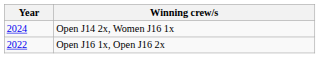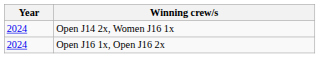 <table class="wikitable">
 <tr>
 <th width=70>Year</th>
 <th width=400>Winning crew/s</th>
 </tr>
 <tr>
 <td><a href='#'>2024</a></td>
 <td>Open J14 2x, Women J16 1x</td>
 </tr>
 <tr>
-<td><a href='#'>2022</a></td>
+<td><a href='#'>2024</a></td>
 <td>Open J16 1x, Open J16 2x</td>
 </tr>
 </table>
